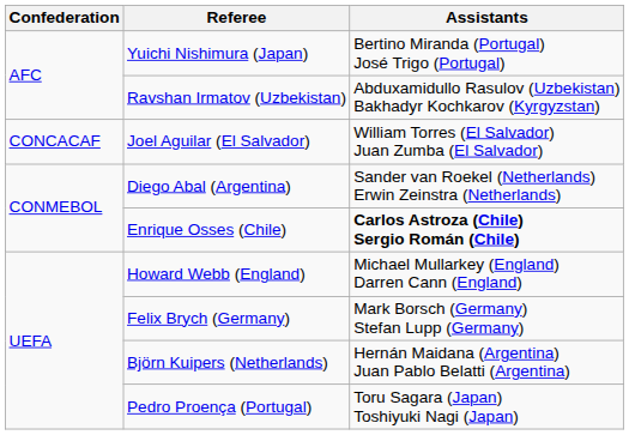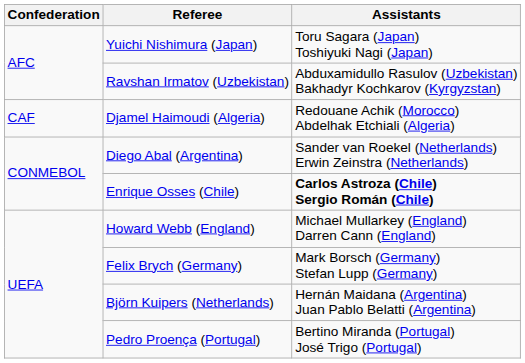 <table class="wikitable">
 <tr>
 <th>Confederation</th>
 <th>Referee</th>
 <th>Assistants</th>
 </tr>
 <tr>
 <td rowspan="2"><a href='#'>AFC</a></td>
 <td><a href='#'>Yuichi Nishimura</a> (<a href='#'>Japan</a>)</td>
-<td>Bertino Miranda (<a href='#'>Portugal</a>)<br>José Trigo (<a href='#'>Portugal</a>)</td>
+<td>Toru Sagara (<a href='#'>Japan</a>)<br>Toshiyuki Nagi (<a href='#'>Japan</a>)</td>
 </tr>
 <tr>
 <td><a href='#'>Ravshan Irmatov</a> (<a href='#'>Uzbekistan</a>)</td>
 <td>Abduxamidullo Rasulov (<a href='#'>Uzbekistan</a>)<br>Bakhadyr Kochkarov (<a href='#'>Kyrgyzstan</a>)</td>
 </tr>
 <tr>
-<td><a href='#'>CONCACAF</a></td>
-<td><a href='#'>Joel Aguilar</a> (<a href='#'>El Salvador</a>)</td>
-<td>William Torres (<a href='#'>El Salvador</a>)<br>Juan Zumba (<a href='#'>El Salvador</a>)</td>
+<td><a href='#'>CAF</a></td>
+<td><a href='#'>Djamel Haimoudi</a> (<a href='#'>Algeria</a>)</td>
+<td>Redouane Achik (<a href='#'>Morocco</a>)<br>Abdelhak Etchiali (<a href='#'>Algeria</a>)</td>
 </tr>
 <tr>
 <td rowspan="2"><a href='#'>CONMEBOL</a></td>
 <td><a href='#'>Diego Abal</a> (<a href='#'>Argentina</a>)</td>
 <td>Sander van Roekel (<a href='#'>Netherlands</a>)<br>Erwin Zeinstra (<a href='#'>Netherlands</a>)</td>
 </tr>
 <tr>
 <td><a href='#'>Enrique Osses</a> (<a href='#'>Chile</a>)</td>
 <td><strong>Carlos Astroza (<a href='#'>Chile</a>)<br>Sergio Román (<a href='#'>Chile</a>)</strong></td>
 </tr>
 <tr>
 <td rowspan="4"><a href='#'>UEFA</a></td>
 <td><a href='#'>Howard Webb</a> (<a href='#'>England</a>)</td>
 <td>Michael Mullarkey (<a href='#'>England</a>)<br>Darren Cann (<a href='#'>England</a>)</td>
 </tr>
 <tr>
 <td><a href='#'>Felix Brych</a> (<a href='#'>Germany</a>)</td>
 <td>Mark Borsch (<a href='#'>Germany</a>)<br>Stefan Lupp (<a href='#'>Germany</a>)</td>
 </tr>
 <tr>
 <td><a href='#'>Björn Kuipers</a> (<a href='#'>Netherlands</a>)</td>
 <td>Hernán Maidana (<a href='#'>Argentina</a>)<br>Juan Pablo Belatti (<a href='#'>Argentina</a>)</td>
 </tr>
 <tr>
 <td><a href='#'>Pedro Proença</a> (<a href='#'>Portugal</a>)</td>
-<td>Toru Sagara (<a href='#'>Japan</a>)<br>Toshiyuki Nagi (<a href='#'>Japan</a>)</td>
+<td>Bertino Miranda (<a href='#'>Portugal</a>)<br>José Trigo (<a href='#'>Portugal</a>)</td>
 </tr>
 </table>
